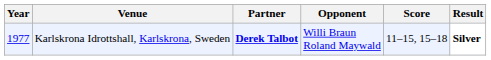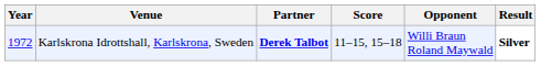 <table class="sortable wikitable" style="font-size: 90%;">
 <tr>
 <th>Year</th>
 <th>Venue</th>
 <th>Partner</th>
+<th>Score</th>
 <th>Opponent</th>
-<th>Score</th>
 <th>Result</th>
 </tr>
 <tr style="background:#ECF2FF">
-<td align="center"><a href='#'>1977</a></td>
+<td align="center"><a href='#'>1972</a></td>
 <td align="left">Karlskrona Idrottshall, <a href='#'>Karlskrona</a>, Sweden</td>
 <td align="left"><strong> <a href='#'>Derek Talbot</a></strong></td>
+<td align="left">11–15, 15–18</td>
 <td align="left"> <a href='#'>Willi Braun</a><br> <a href='#'>Roland Maywald</a></td>
-<td align="left">11–15, 15–18</td>
 <td style="text-align:left; background:white"> <strong>Silver</strong></td>
 </tr>
 </table>
